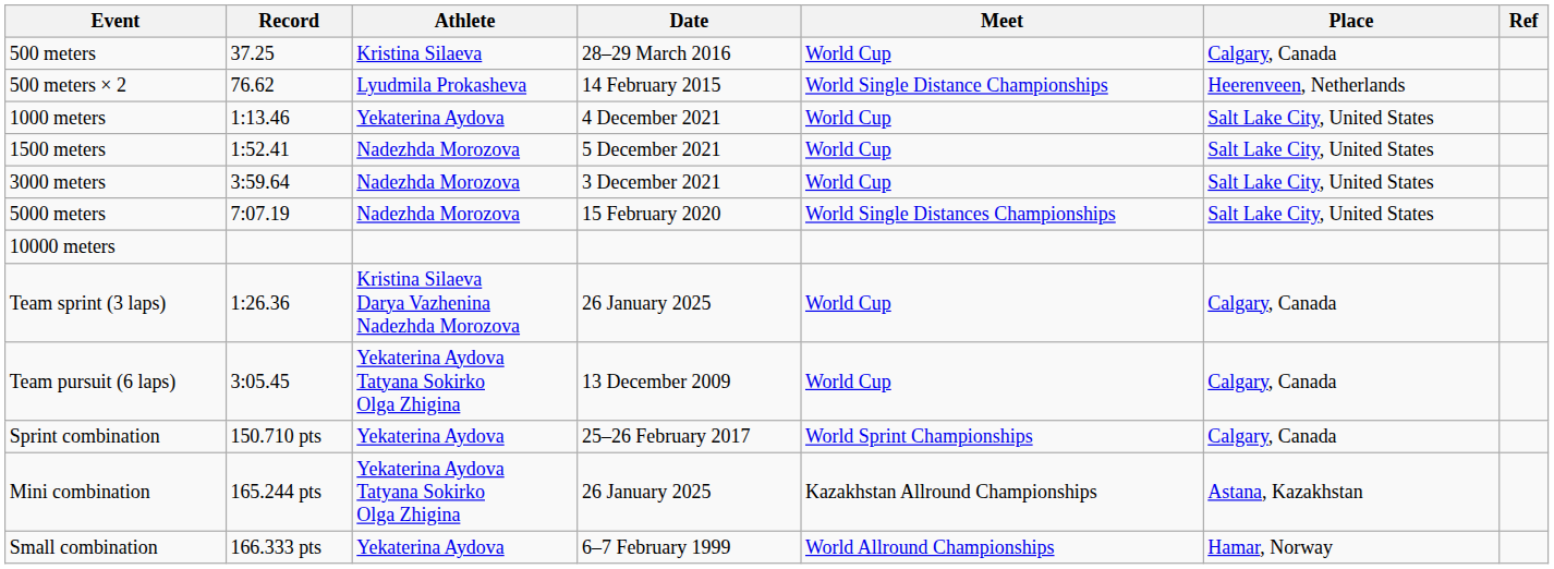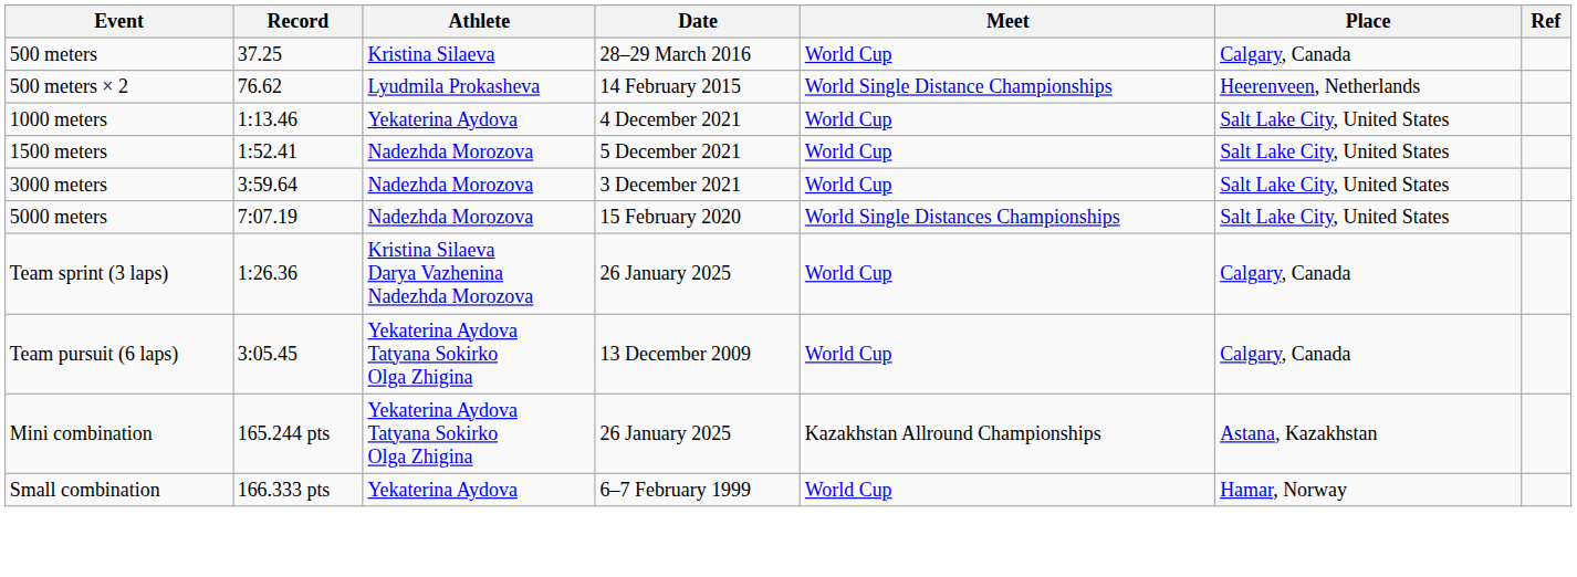 <table class="wikitable" style="font-size:95%; width: 95%;">
 <tr>
 <th>Event</th>
 <th>Record</th>
 <th>Athlete</th>
 <th>Date</th>
 <th>Meet</th>
 <th>Place</th>
 <th>Ref</th>
 </tr>
 <tr>
 <td>500 meters</td>
 <td>37.25</td>
 <td><a href='#'>Kristina Silaeva</a></td>
 <td>28–29 March 2016</td>
 <td><a href='#'>World Cup</a></td>
 <td><a href='#'>Calgary</a>, Canada</td>
 <td></td>
 </tr>
 <tr>
 <td>500 meters × 2</td>
 <td>76.62</td>
 <td><a href='#'>Lyudmila Prokasheva</a></td>
 <td>14 February 2015</td>
 <td><a href='#'>World Single Distance Championships</a></td>
 <td><a href='#'>Heerenveen</a>, Netherlands</td>
 <td></td>
 </tr>
 <tr>
 <td>1000 meters</td>
 <td>1:13.46</td>
 <td><a href='#'>Yekaterina Aydova</a></td>
 <td>4 December 2021</td>
 <td><a href='#'>World Cup</a></td>
 <td><a href='#'>Salt Lake City</a>, United States</td>
 <td></td>
 </tr>
 <tr>
 <td>1500 meters</td>
 <td>1:52.41</td>
 <td><a href='#'>Nadezhda Morozova</a></td>
 <td>5 December 2021</td>
 <td><a href='#'>World Cup</a></td>
 <td><a href='#'>Salt Lake City</a>, United States</td>
 <td></td>
 </tr>
 <tr>
 <td>3000 meters</td>
 <td>3:59.64</td>
 <td><a href='#'>Nadezhda Morozova</a></td>
 <td>3 December 2021</td>
 <td><a href='#'>World Cup</a></td>
 <td><a href='#'>Salt Lake City</a>, United States</td>
 <td></td>
 </tr>
 <tr>
 <td>5000 meters</td>
 <td>7:07.19</td>
 <td><a href='#'>Nadezhda Morozova</a></td>
 <td>15 February 2020</td>
 <td><a href='#'>World Single Distances Championships</a></td>
 <td><a href='#'>Salt Lake City</a>, United States</td>
 <td></td>
 </tr>
 <tr>
-<td>10000 meters</td>
-<td></td>
-<td></td>
-<td></td>
-<td></td>
-<td></td>
-<td></td>
-</tr>
-<tr>
 <td>Team sprint (3 laps)</td>
 <td>1:26.36</td>
 <td><a href='#'>Kristina Silaeva</a><br><a href='#'>Darya Vazhenina</a><br><a href='#'>Nadezhda Morozova</a></td>
 <td>26 January 2025</td>
 <td><a href='#'>World Cup</a></td>
 <td><a href='#'>Calgary</a>, Canada</td>
 <td></td>
 </tr>
 <tr>
 <td>Team pursuit (6 laps)</td>
 <td>3:05.45</td>
 <td><a href='#'>Yekaterina Aydova</a><br><a href='#'>Tatyana Sokirko</a><br><a href='#'>Olga Zhigina</a></td>
 <td>13 December 2009</td>
 <td><a href='#'>World Cup</a></td>
 <td><a href='#'>Calgary</a>, Canada</td>
 <td></td>
 </tr>
 <tr>
-<td>Sprint combination</td>
-<td>150.710 pts</td>
-<td><a href='#'>Yekaterina Aydova</a></td>
-<td>25–26 February 2017</td>
-<td><a href='#'>World Sprint Championships</a></td>
-<td><a href='#'>Calgary</a>, Canada</td>
-<td></td>
-</tr>
-<tr>
 <td>Mini combination</td>
 <td>165.244 pts</td>
 <td><a href='#'>Yekaterina Aydova</a><br><a href='#'>Tatyana Sokirko</a><br><a href='#'>Olga Zhigina</a></td>
 <td>26 January 2025</td>
 <td>Kazakhstan Allround Championships</td>
 <td><a href='#'>Astana</a>, Kazakhstan</td>
 <td></td>
 </tr>
 <tr>
 <td>Small combination</td>
 <td>166.333 pts</td>
 <td><a href='#'>Yekaterina Aydova</a></td>
 <td>6–7 February 1999</td>
-<td><a href='#'>World Allround Championships</a></td>
+<td><a href='#'>World Cup</a></td>
 <td><a href='#'>Hamar</a>, Norway</td>
 <td></td>
 </tr>
 </table>
